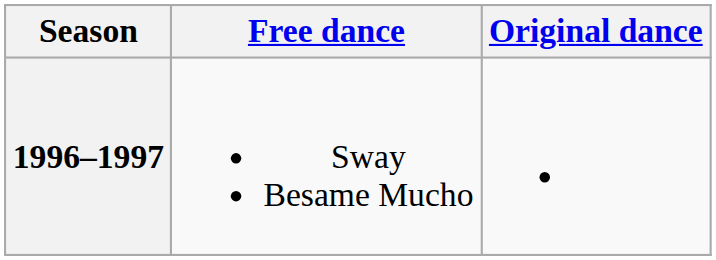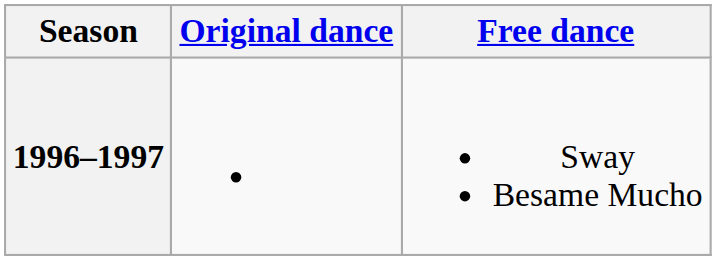 <table class=wikitable style=text-align:center>
 <tr>
 <th>Season</th>
+<th><a href='#'>Original dance</a></th>
 <th><a href='#'>Free dance</a></th>
-<th><a href='#'>Original dance</a></th>
 </tr>
 <tr>
 <th>1996–1997 <br> </th>
+<td><br><ul><li></li></ul></td>
 <td><br><ul><li>Sway</li><li>Besame Mucho</li></ul></td>
-<td><br><ul><li></li></ul></td>
 </tr>
 </table>
